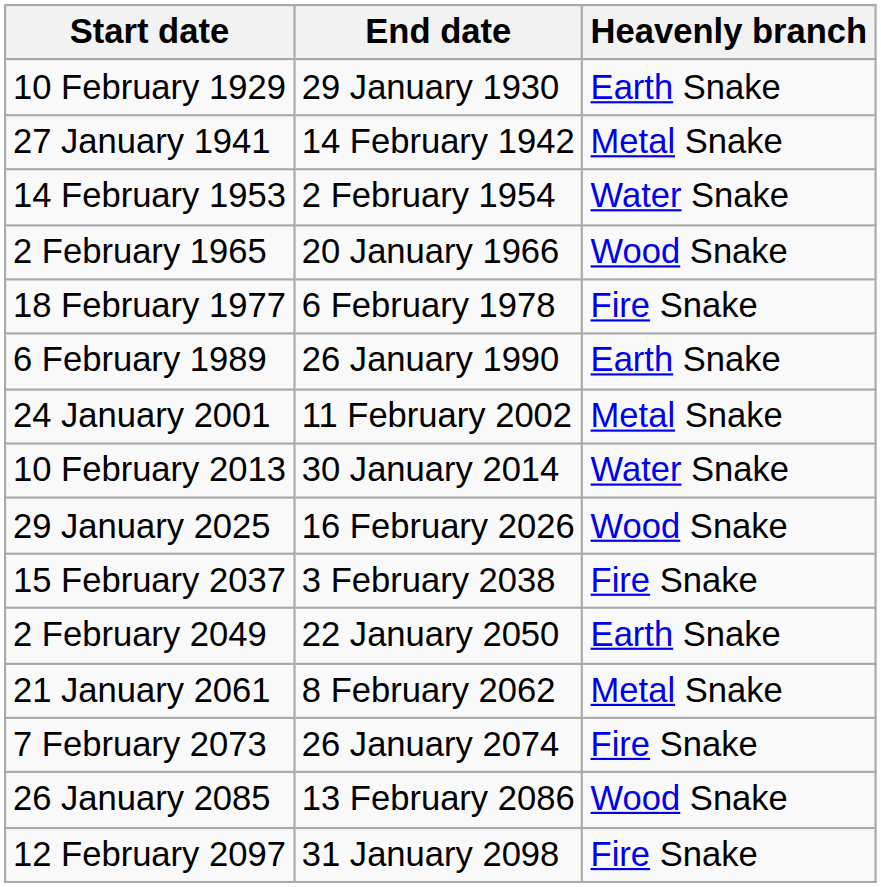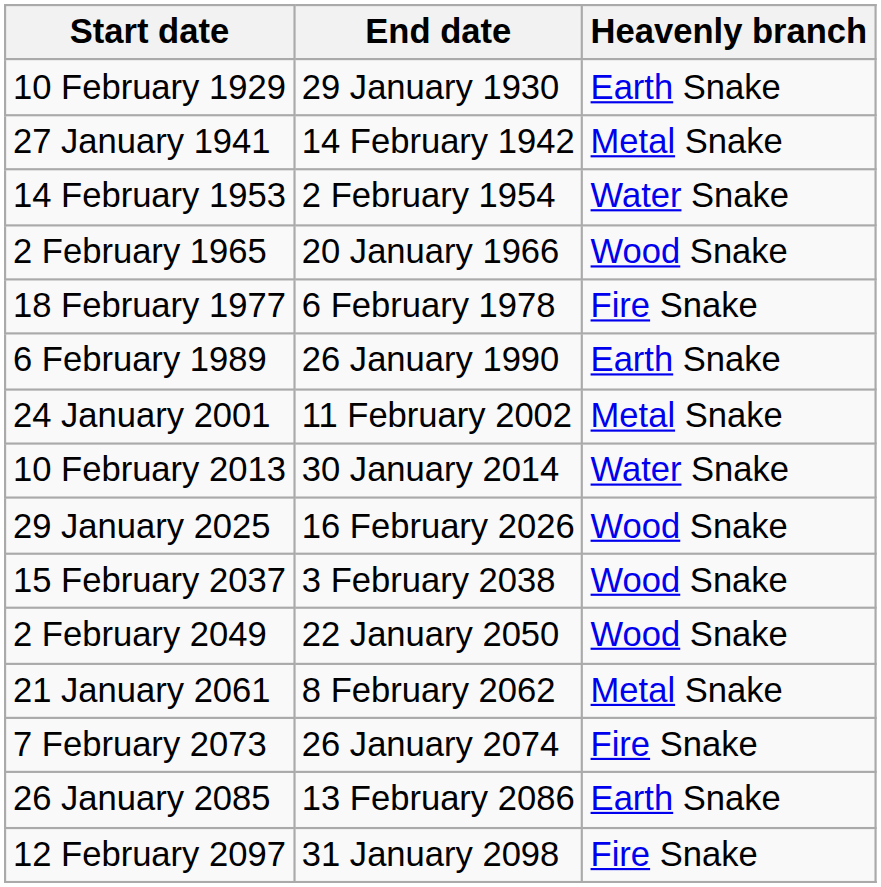 <table class="wikitable">
 <tr>
 <th>Start date</th>
 <th>End date</th>
 <th>Heavenly branch</th>
 </tr>
 <tr>
 <td>10 February 1929</td>
 <td>29 January 1930</td>
 <td><a href='#'>Earth</a> Snake</td>
 </tr>
 <tr>
 <td>27 January 1941</td>
 <td>14 February 1942</td>
 <td><a href='#'>Metal</a> Snake</td>
 </tr>
 <tr>
 <td>14 February 1953</td>
 <td>2 February 1954</td>
 <td><a href='#'>Water</a> Snake</td>
 </tr>
 <tr>
 <td>2 February 1965</td>
 <td>20 January 1966</td>
 <td><a href='#'>Wood</a> Snake</td>
 </tr>
 <tr>
 <td>18 February 1977</td>
 <td>6 February 1978</td>
 <td><a href='#'>Fire</a> Snake</td>
 </tr>
 <tr>
 <td>6 February 1989</td>
 <td>26 January 1990</td>
 <td><a href='#'>Earth</a> Snake</td>
 </tr>
 <tr>
 <td>24 January 2001</td>
 <td>11 February 2002</td>
 <td><a href='#'>Metal</a> Snake</td>
 </tr>
 <tr>
 <td>10 February 2013</td>
 <td>30 January 2014</td>
 <td><a href='#'>Water</a> Snake</td>
 </tr>
 <tr>
 <td>29 January 2025</td>
 <td>16 February 2026</td>
 <td><a href='#'>Wood</a> Snake</td>
 </tr>
 <tr>
 <td>15 February 2037</td>
 <td>3 February 2038</td>
-<td><a href='#'>Fire</a> Snake</td>
+<td><a href='#'>Wood</a> Snake</td>
 </tr>
 <tr>
 <td>2 February 2049</td>
 <td>22 January 2050</td>
-<td><a href='#'>Earth</a> Snake</td>
+<td><a href='#'>Wood</a> Snake</td>
 </tr>
 <tr>
 <td>21 January 2061</td>
 <td>8 February 2062</td>
 <td><a href='#'>Metal</a> Snake</td>
 </tr>
 <tr>
 <td>7 February 2073</td>
 <td>26 January 2074</td>
 <td><a href='#'>Fire</a> Snake</td>
 </tr>
 <tr>
 <td>26 January 2085</td>
 <td>13 February 2086</td>
-<td><a href='#'>Wood</a> Snake</td>
+<td><a href='#'>Earth</a> Snake</td>
 </tr>
 <tr>
 <td>12 February 2097</td>
 <td>31 January 2098</td>
 <td><a href='#'>Fire</a> Snake</td>
 </tr>
 <tr>
 </tr>
 </table>
